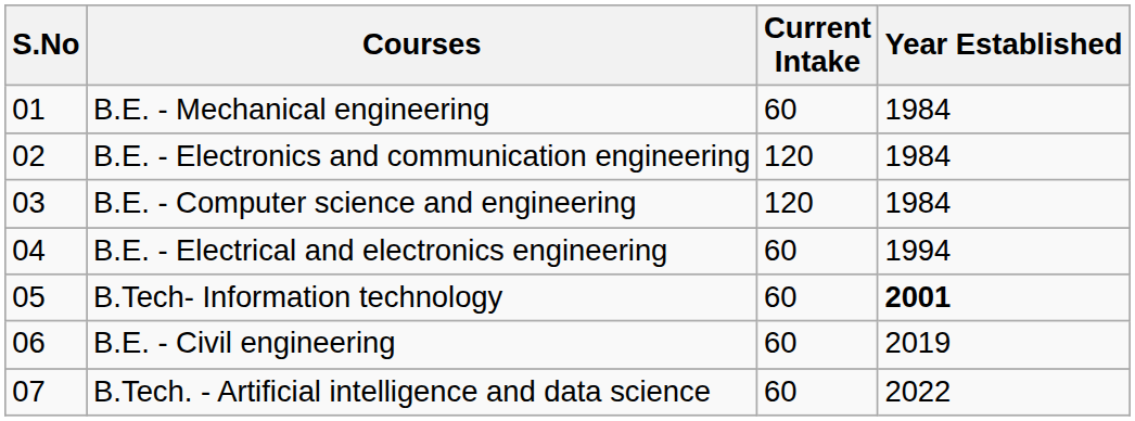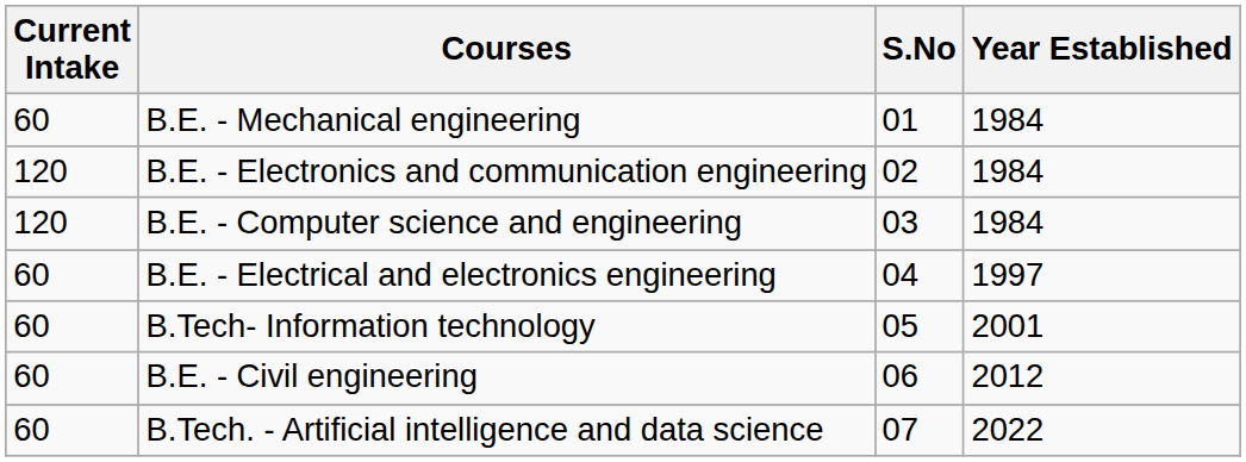 <table class="wikitable">
 <tr>
+<th>Current<br>Intake</th>
+<th>Courses</th>
 <th>S.No</th>
-<th>Courses</th>
-<th>Current<br>Intake</th>
 <th>Year Established</th>
 </tr>
 <tr>
+<td>60</td>
+<td>B.E. - Mechanical engineering</td>
 <td>01</td>
-<td>B.E. - Mechanical engineering</td>
-<td>60</td>
 <td>1984</td>
 </tr>
 <tr>
+<td>120</td>
+<td>B.E. - Electronics and communication engineering</td>
 <td>02</td>
-<td>B.E. - Electronics and communication engineering</td>
-<td>120</td>
 <td>1984</td>
 </tr>
 <tr>
+<td>120</td>
+<td>B.E. - Computer science and engineering</td>
 <td>03</td>
-<td>B.E. - Computer science and engineering</td>
-<td>120</td>
 <td>1984</td>
 </tr>
 <tr>
+<td>60</td>
+<td>B.E. - Electrical and electronics engineering</td>
 <td>04</td>
-<td>B.E. - Electrical and electronics engineering</td>
-<td>60</td>
-<td>1994</td>
+<td>1997</td>
 </tr>
 <tr>
+<td>60</td>
+<td>B.Tech- Information technology</td>
 <td>05</td>
-<td>B.Tech- Information technology</td>
-<td>60</td>
-<td><strong>2001</strong></td>
+<td>2001</td>
 </tr>
 <tr>
+<td>60</td>
+<td>B.E. - Civil engineering</td>
 <td>06</td>
-<td>B.E. - Civil engineering</td>
-<td>60</td>
-<td>2019</td>
+<td>2012</td>
 </tr>
 <tr>
+<td>60</td>
+<td>B.Tech. - Artificial intelligence and data science</td>
 <td>07</td>
-<td>B.Tech. - Artificial intelligence and data science</td>
-<td>60</td>
 <td>2022</td>
 </tr>
 </table>
